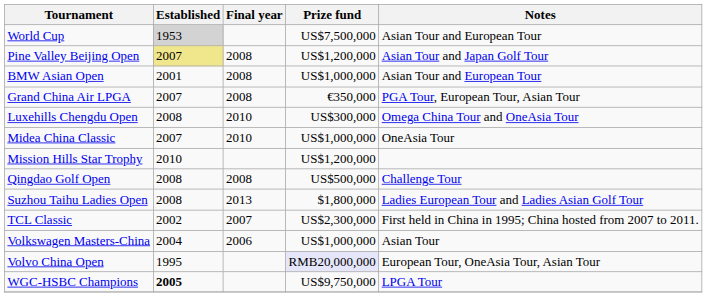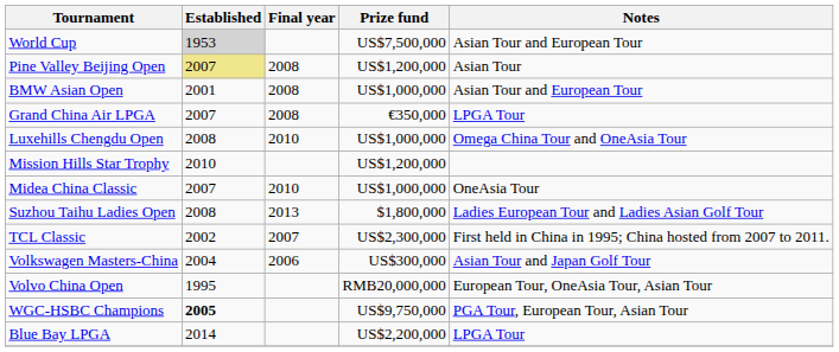 <table class="wikitable sortable">
 <tr>
 <th>Tournament</th>
 <th>Established</th>
 <th>Final year</th>
 <th>Prize fund</th>
 <th>Notes</th>
 </tr>
 <tr>
 <td><a href='#'>World Cup</a></td>
 <td style="background: lightgrey;">1953</td>
 <td></td>
 <td align=right>US$7,500,000</td>
 <td>Asian Tour and European Tour</td>
 </tr>
 <tr>
 <td><a href='#'>Pine Valley Beijing Open</a></td>
 <td style="background: khaki;">2007</td>
 <td>2008</td>
 <td align=right>US$1,200,000</td>
-<td><a href='#'>Asian Tour</a> and <a href='#'>Japan Golf Tour</a></td>
+<td>Asian Tour</td>
 </tr>
 <tr>
 <td><a href='#'>BMW Asian Open</a></td>
 <td>2001</td>
 <td>2008</td>
 <td align=right>US$1,000,000</td>
 <td>Asian Tour and <a href='#'>European Tour</a></td>
 </tr>
 <tr>
 <td><a href='#'>Grand China Air LPGA</a></td>
 <td>2007</td>
 <td>2008</td>
 <td align=right>€350,000</td>
-<td><a href='#'>PGA Tour</a>, European Tour, Asian Tour</td>
+<td><a href='#'>LPGA Tour</a></td>
 </tr>
 <tr>
 <td><a href='#'>Luxehills Chengdu Open</a></td>
 <td>2008</td>
 <td>2010</td>
-<td align=right>US$300,000</td>
+<td align=right>US$1,000,000</td>
 <td><a href='#'>Omega China Tour</a> and <a href='#'>OneAsia Tour</a></td>
-</tr>
-<tr>
-<td><a href='#'>Midea China Classic</a></td>
-<td>2007</td>
-<td>2010</td>
-<td align=right>US$1,000,000</td>
-<td>OneAsia Tour</td>
 </tr>
 <tr>
 <td><a href='#'>Mission Hills Star Trophy</a></td>
 <td>2010</td>
 <td></td>
 <td align=right>US$1,200,000</td>
 <td></td>
 </tr>
 <tr>
-<td><a href='#'>Qingdao Golf Open</a></td>
-<td>2008</td>
-<td>2008</td>
-<td align=right>US$500,000</td>
-<td><a href='#'>Challenge Tour</a></td>
+<td><a href='#'>Midea China Classic</a></td>
+<td>2007</td>
+<td>2010</td>
+<td align=right>US$1,000,000</td>
+<td>OneAsia Tour</td>
 </tr>
 <tr>
 <td><a href='#'>Suzhou Taihu Ladies Open</a></td>
 <td>2008</td>
 <td>2013</td>
 <td align=right>$1,800,000</td>
 <td><a href='#'>Ladies European Tour</a> and <a href='#'>Ladies Asian Golf Tour</a></td>
 </tr>
 <tr>
 <td><a href='#'>TCL Classic</a></td>
 <td>2002</td>
 <td>2007</td>
 <td align=right>US$2,300,000</td>
 <td>First held in China in 1995; China hosted from 2007 to 2011.</td>
 </tr>
 <tr>
 <td><a href='#'>Volkswagen Masters-China</a></td>
 <td>2004</td>
 <td>2006</td>
-<td align=right>US$1,000,000</td>
-<td>Asian Tour</td>
+<td align=right>US$300,000</td>
+<td><a href='#'>Asian Tour</a> and <a href='#'>Japan Golf Tour</a></td>
 </tr>
 <tr>
 <td><a href='#'>Volvo China Open</a></td>
 <td>1995</td>
 <td></td>
-<td align=right style="background: lavender;">RMB20,000,000</td>
+<td align=right>RMB20,000,000</td>
 <td>European Tour, OneAsia Tour, Asian Tour</td>
 </tr>
 <tr>
 <td><a href='#'>WGC-HSBC Champions</a></td>
 <td><strong>2005</strong></td>
 <td></td>
 <td align=right>US$9,750,000</td>
+<td><a href='#'>PGA Tour</a>, European Tour, Asian Tour</td>
+</tr>
+<tr>
+<td><a href='#'>Blue Bay LPGA</a></td>
+<td>2014</td>
+<td></td>
+<td align=right>US$2,200,000</td>
 <td><a href='#'>LPGA Tour</a></td>
 </tr>
 <tr>
 </tr>
 </table>
